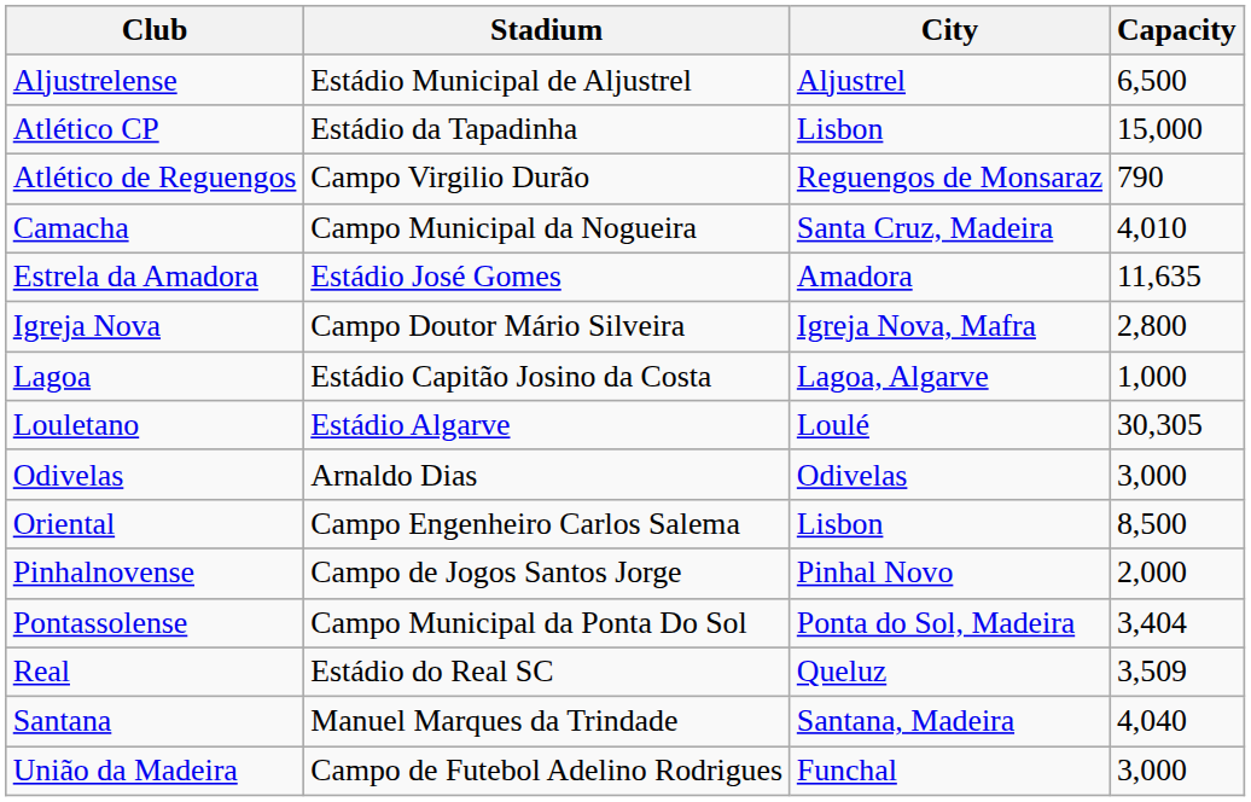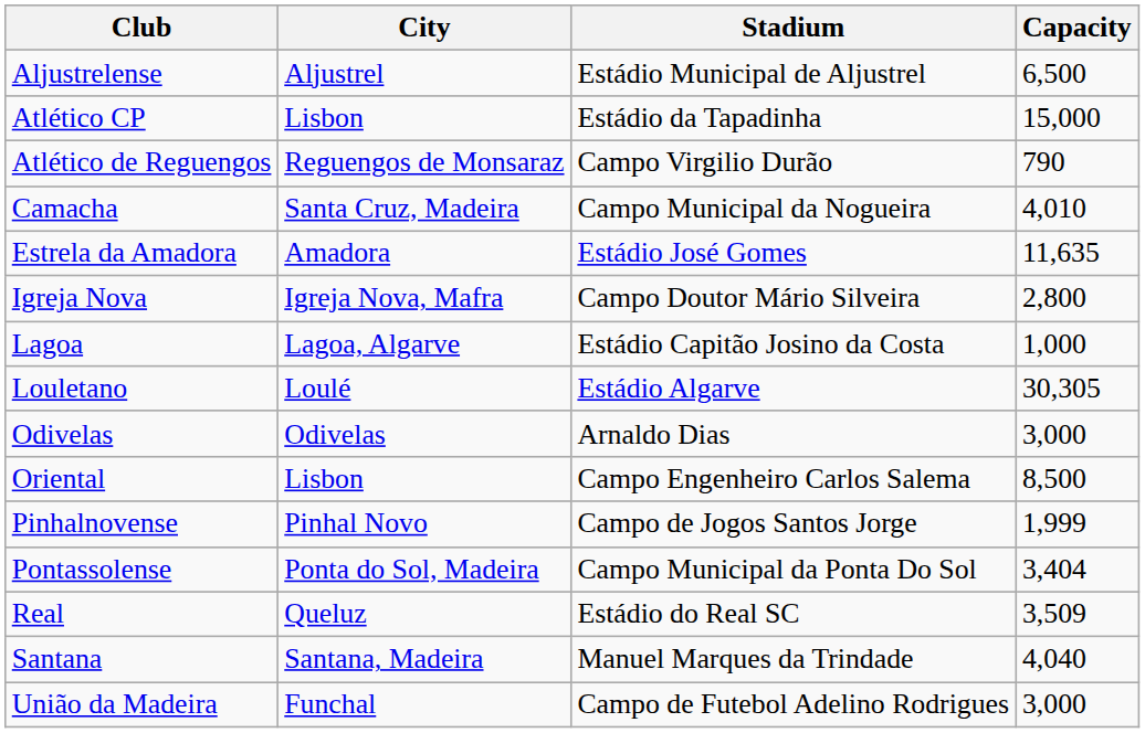 <table class="wikitable sortable">
 <tr>
 <th>Club</th>
+<th>City</th>
 <th>Stadium</th>
-<th>City</th>
 <th>Capacity</th>
 </tr>
 <tr>
 <td> <a href='#'>Aljustrelense</a></td>
+<td><a href='#'>Aljustrel</a></td>
 <td>Estádio Municipal de Aljustrel</td>
-<td><a href='#'>Aljustrel</a></td>
 <td>6,500</td>
 </tr>
 <tr>
 <td> <a href='#'>Atlético CP</a></td>
+<td><a href='#'>Lisbon</a></td>
 <td>Estádio da Tapadinha</td>
-<td><a href='#'>Lisbon</a></td>
 <td>15,000</td>
 </tr>
 <tr>
 <td> <a href='#'>Atlético de Reguengos</a></td>
+<td><a href='#'>Reguengos de Monsaraz</a></td>
 <td>Campo Virgilio Durão</td>
-<td><a href='#'>Reguengos de Monsaraz</a></td>
 <td>790</td>
 </tr>
 <tr>
 <td> <a href='#'>Camacha</a></td>
+<td><a href='#'>Santa Cruz, Madeira</a></td>
 <td>Campo Municipal da Nogueira</td>
-<td><a href='#'>Santa Cruz, Madeira</a></td>
 <td>4,010</td>
 </tr>
 <tr>
 <td> <a href='#'>Estrela da Amadora</a></td>
+<td><a href='#'>Amadora</a></td>
 <td><a href='#'>Estádio José Gomes</a></td>
-<td><a href='#'>Amadora</a></td>
 <td>11,635</td>
 </tr>
 <tr>
 <td> <a href='#'>Igreja Nova</a></td>
+<td><a href='#'>Igreja Nova, Mafra</a></td>
 <td>Campo Doutor Mário Silveira</td>
-<td><a href='#'>Igreja Nova, Mafra</a></td>
 <td>2,800</td>
 </tr>
 <tr>
 <td> <a href='#'>Lagoa</a></td>
+<td><a href='#'>Lagoa, Algarve</a></td>
 <td>Estádio Capitão Josino da Costa</td>
-<td><a href='#'>Lagoa, Algarve</a></td>
 <td>1,000</td>
 </tr>
 <tr>
 <td> <a href='#'>Louletano</a></td>
+<td><a href='#'>Loulé</a></td>
 <td><a href='#'>Estádio Algarve</a></td>
-<td><a href='#'>Loulé</a></td>
 <td>30,305</td>
 </tr>
 <tr>
 <td> <a href='#'>Odivelas</a></td>
+<td><a href='#'>Odivelas</a></td>
 <td>Arnaldo Dias</td>
-<td><a href='#'>Odivelas</a></td>
 <td>3,000</td>
 </tr>
 <tr>
 <td> <a href='#'>Oriental</a></td>
+<td><a href='#'>Lisbon</a></td>
 <td>Campo Engenheiro Carlos Salema</td>
-<td><a href='#'>Lisbon</a></td>
 <td>8,500</td>
 </tr>
 <tr>
 <td> <a href='#'>Pinhalnovense</a></td>
+<td><a href='#'>Pinhal Novo</a></td>
 <td>Campo de Jogos Santos Jorge</td>
-<td><a href='#'>Pinhal Novo</a></td>
-<td>2,000</td>
+<td>1,999</td>
 </tr>
 <tr>
 <td> <a href='#'>Pontassolense</a></td>
+<td><a href='#'>Ponta do Sol, Madeira</a></td>
 <td>Campo Municipal da Ponta Do Sol</td>
-<td><a href='#'>Ponta do Sol, Madeira</a></td>
 <td>3,404</td>
 </tr>
 <tr>
 <td> <a href='#'>Real</a></td>
+<td><a href='#'>Queluz</a></td>
 <td>Estádio do Real SC</td>
-<td><a href='#'>Queluz</a></td>
 <td>3,509</td>
 </tr>
 <tr>
 <td> <a href='#'>Santana</a></td>
+<td><a href='#'>Santana, Madeira</a></td>
 <td>Manuel Marques da Trindade</td>
-<td><a href='#'>Santana, Madeira</a></td>
 <td>4,040</td>
 </tr>
 <tr>
 <td> <a href='#'>União da Madeira</a></td>
+<td><a href='#'>Funchal</a></td>
 <td>Campo de Futebol Adelino Rodrigues</td>
-<td><a href='#'>Funchal</a></td>
 <td>3,000</td>
 </tr>
 </table>
